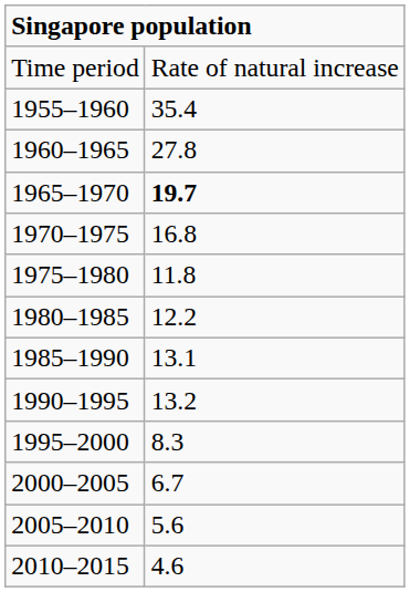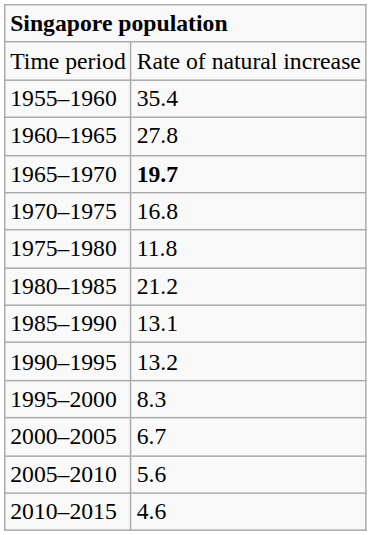 <table class="wikitable">
 <tr>
 <td colspan="2"><strong>Singapore population</strong></td>
 </tr>
 <tr>
 <td>Time period</td>
 <td>Rate of natural increase</td>
 </tr>
 <tr>
 <td>1955–1960</td>
 <td>35.4</td>
 </tr>
 <tr>
 <td>1960–1965</td>
 <td>27.8</td>
 </tr>
 <tr>
 <td>1965–1970</td>
 <td><strong>19.7</strong></td>
 </tr>
 <tr>
 <td>1970–1975</td>
 <td>16.8</td>
 </tr>
 <tr>
 <td>1975–1980</td>
 <td>11.8</td>
 </tr>
 <tr>
 <td>1980–1985</td>
-<td>12.2</td>
+<td>21.2</td>
 </tr>
 <tr>
 <td>1985–1990</td>
 <td>13.1</td>
 </tr>
 <tr>
 <td>1990–1995</td>
 <td>13.2</td>
 </tr>
 <tr>
 <td>1995–2000</td>
 <td>8.3</td>
 </tr>
 <tr>
 <td>2000–2005</td>
 <td>6.7</td>
 </tr>
 <tr>
 <td>2005–2010</td>
 <td>5.6</td>
 </tr>
 <tr>
 <td>2010–2015</td>
 <td>4.6</td>
 </tr>
 </table>
